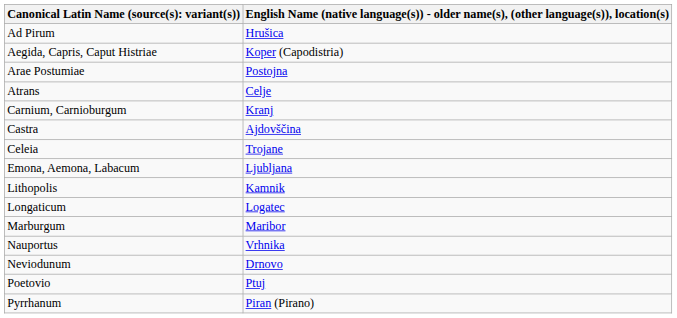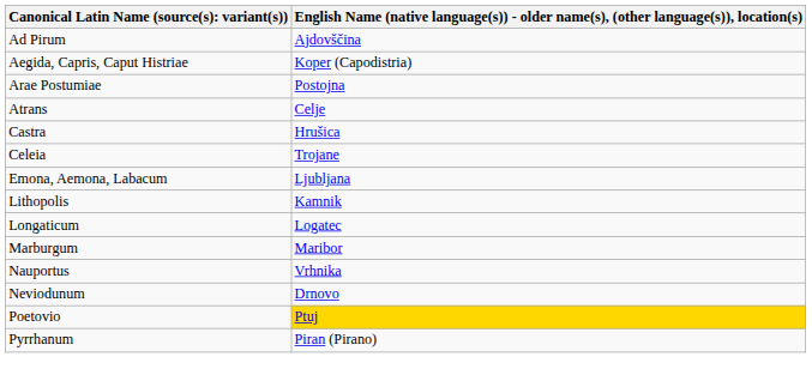 <table class="wikitable">
 <tr>
 <th>Canonical Latin Name (source(s): variant(s))</th>
 <th>English Name (native language(s)) - older name(s), (other language(s)), location(s)</th>
 </tr>
 <tr>
 <td>Ad Pirum</td>
-<td><a href='#'>Hrušica</a></td>
+<td><a href='#'>Ajdovščina</a></td>
 </tr>
 <tr>
 <td>Aegida, Capris, Caput Histriae</td>
 <td><a href='#'>Koper</a> (Capodistria)</td>
 </tr>
 <tr>
 <td>Arae Postumiae</td>
 <td><a href='#'>Postojna</a></td>
 </tr>
 <tr>
 <td>Atrans</td>
 <td><a href='#'>Celje</a></td>
 </tr>
 <tr>
-<td>Carnium, Carnioburgum</td>
-<td><a href='#'>Kranj</a></td>
-</tr>
-<tr>
 <td>Castra</td>
-<td><a href='#'>Ajdovščina</a></td>
+<td><a href='#'>Hrušica</a></td>
 </tr>
 <tr>
 <td>Celeia</td>
 <td><a href='#'>Trojane</a></td>
 </tr>
 <tr>
 <td>Emona, Aemona, Labacum</td>
 <td><a href='#'>Ljubljana</a></td>
 </tr>
 <tr>
 <td>Lithopolis</td>
 <td><a href='#'>Kamnik</a></td>
 </tr>
 <tr>
 <td>Longaticum</td>
 <td><a href='#'>Logatec</a></td>
 </tr>
 <tr>
 <td>Marburgum</td>
 <td><a href='#'>Maribor</a></td>
 </tr>
 <tr>
 <td>Nauportus</td>
 <td><a href='#'>Vrhnika</a></td>
 </tr>
 <tr>
 <td>Neviodunum</td>
 <td><a href='#'>Drnovo</a></td>
 </tr>
 <tr>
 <td>Poetovio</td>
-<td><a href='#'>Ptuj</a></td>
+<td style="background: gold;"><a href='#'>Ptuj</a></td>
 </tr>
 <tr>
 <td>Pyrrhanum</td>
 <td><a href='#'>Piran</a> (Pirano)</td>
 </tr>
 </table>
